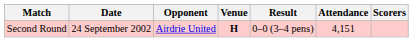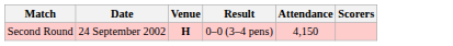 <table class="wikitable" style="font-size:100%; text-align:center">
 <tr>
 <th>Match</th>
 <th>Date</th>
-<th>Opponent</th>
 <th>Venue</th>
 <th>Result</th>
 <th>Attendance</th>
 <th>Scorers</th>
 </tr>
 <tr style="background: #FFCCCC;">
 <td>Second Round</td>
 <td>24 September 2002</td>
-<td><a href='#'>Airdrie United</a></td>
 <td><strong>H</strong></td>
 <td>0–0 (3–4 pens)</td>
-<td>4,151</td>
+<td>4,150</td>
 <td></td>
 </tr>
 </table>
